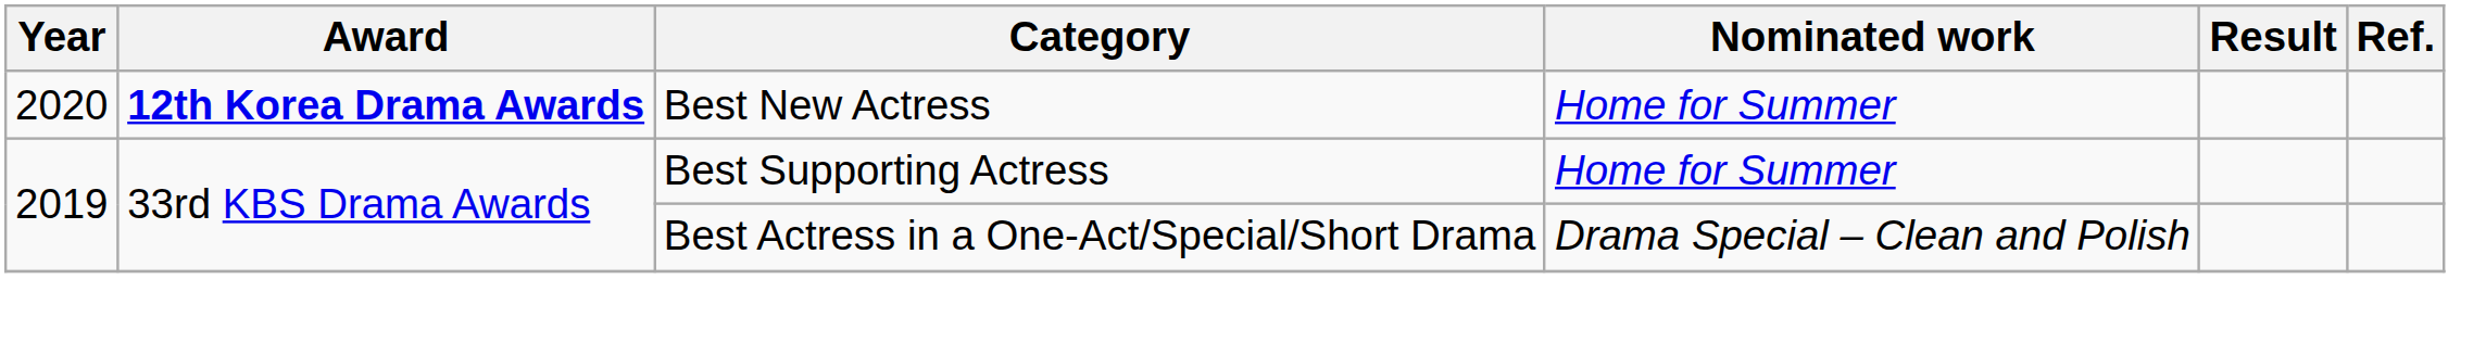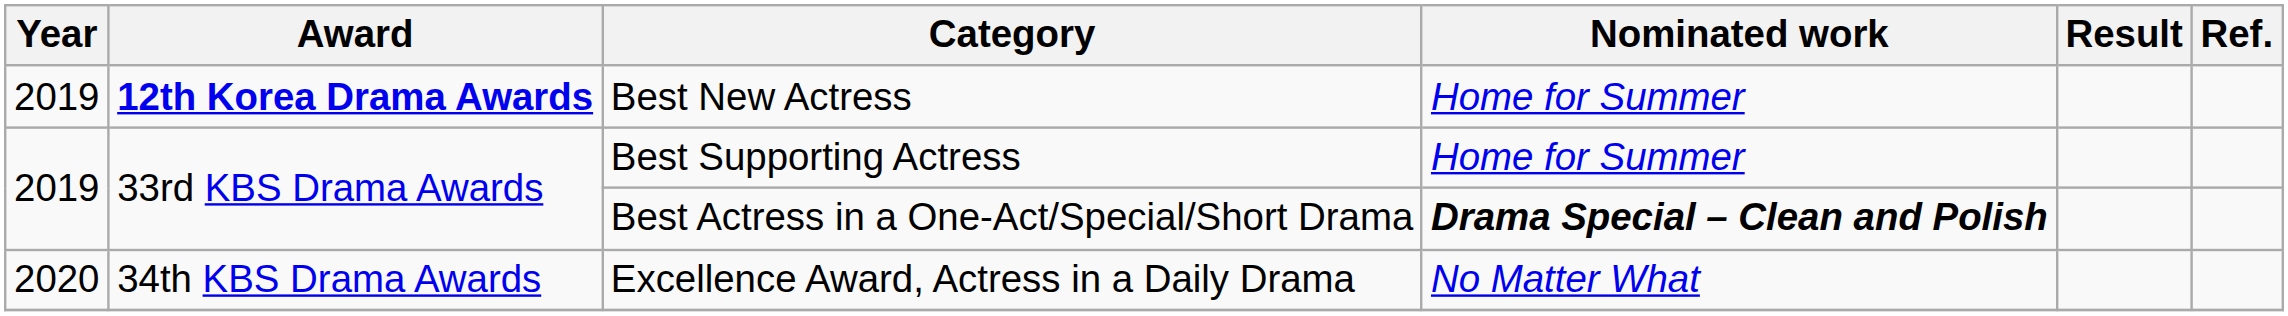 <table class="wikitable sortable">
 <tr>
 <th>Year</th>
 <th>Award</th>
 <th>Category</th>
 <th>Nominated work</th>
 <th>Result</th>
 <th>Ref.</th>
 </tr>
 <tr>
-<td>2020</td>
+<td>2019</td>
 <td><strong><a href='#'>12th Korea Drama Awards</a></strong></td>
 <td>Best New Actress</td>
 <td><em><a href='#'>Home for Summer</a></em></td>
 <td></td>
 <td></td>
 </tr>
 <tr>
 <td rowspan=2>2019</td>
 <td rowspan=2>33rd <a href='#'>KBS Drama Awards</a></td>
 <td>Best Supporting Actress</td>
 <td><em> <a href='#'>Home for Summer</a></em></td>
 <td></td>
 <td></td>
 </tr>
 <tr>
 <td>Best Actress in a One-Act/Special/Short Drama</td>
-<td><em> Drama Special – Clean and Polish</em></td>
+<td><strong><em> Drama Special – Clean and Polish</em></strong></td>
+<td></td>
+<td></td>
+</tr>
+<tr>
+<td>2020</td>
+<td>34th <a href='#'>KBS Drama Awards</a></td>
+<td>Excellence Award, Actress in a Daily Drama</td>
+<td><em> <a href='#'>No Matter What</a></em></td>
 <td></td>
 <td></td>
 </tr>
 <tr>
 </tr>
 </table>
